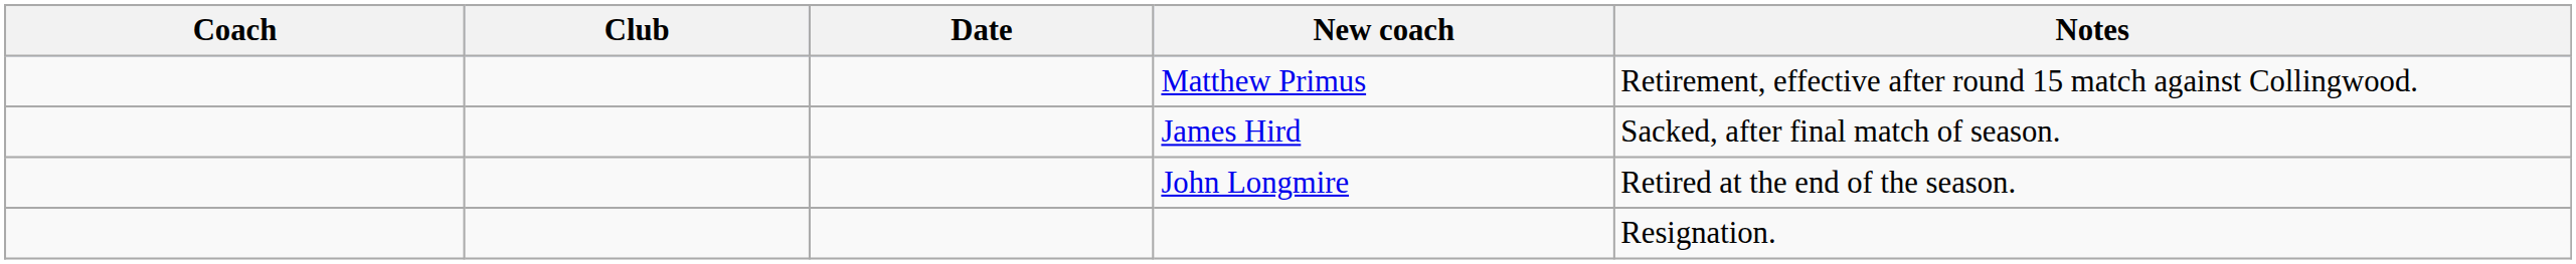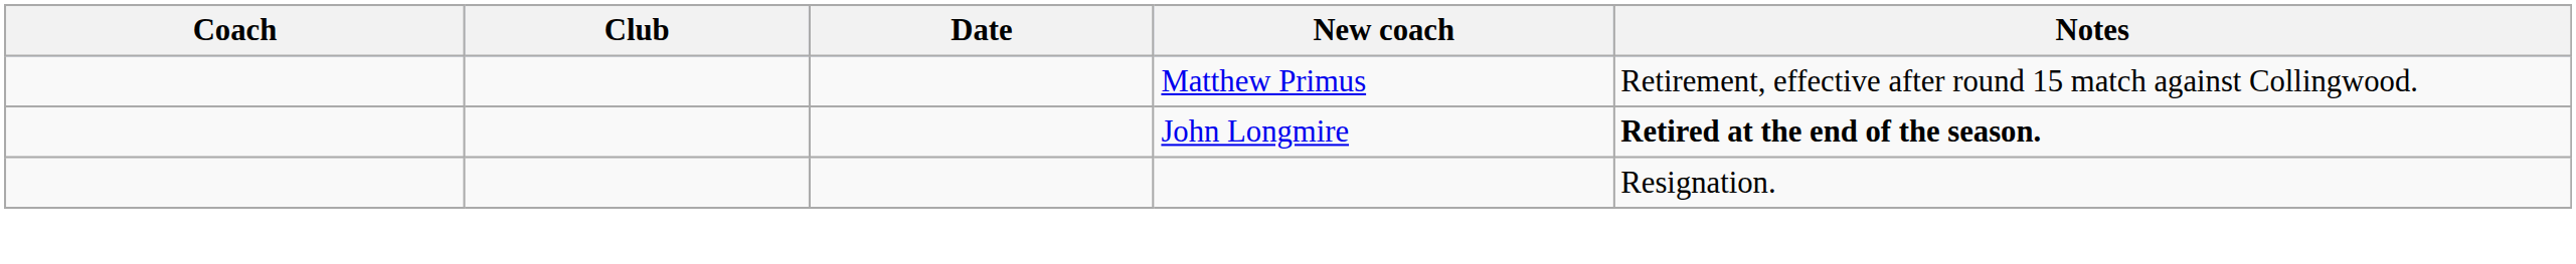 <table class="wikitable sortable"  style="text-align:left; font-size:95%; width:100%;">
 <tr style="background:#C1D8FF;">
 <th style="width:12%;">Coach</th>
 <th width=9%>Club</th>
 <th width=9%>Date</th>
 <th style="width:12%;">New coach</th>
 <th style="width:25%;">Notes</th>
 </tr>
 <tr>
 <td></td>
 <td></td>
 <td></td>
 <td><a href='#'>Matthew Primus</a></td>
 <td>Retirement, effective after round 15 match against Collingwood.</td>
 </tr>
 <tr>
 <td></td>
 <td></td>
 <td></td>
-<td><a href='#'>James Hird</a></td>
-<td>Sacked, after final match of season.</td>
-</tr>
-<tr>
-<td></td>
-<td></td>
-<td></td>
 <td><a href='#'>John Longmire</a></td>
-<td>Retired at the end of the season.</td>
+<td><strong>Retired at the end of the season.</strong></td>
 </tr>
 <tr>
 <td></td>
 <td></td>
 <td></td>
 <td></td>
 <td>Resignation.</td>
 </tr>
 </table>
